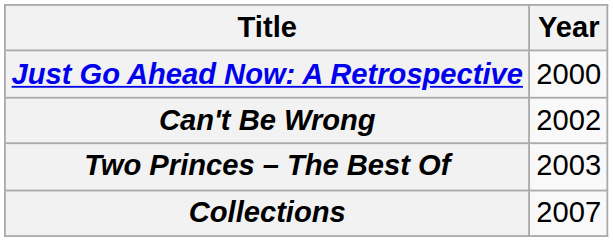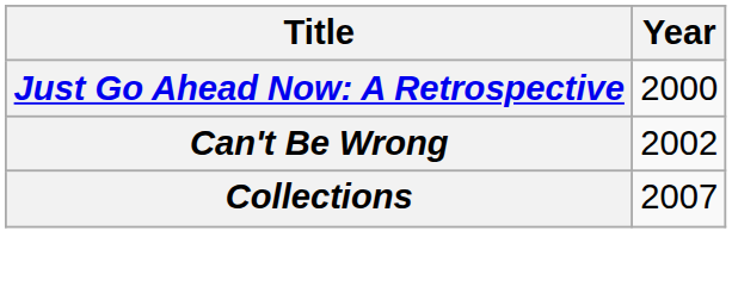 <table class="wikitable plainrowheaders">
 <tr>
 <th>Title</th>
 <th>Year</th>
 </tr>
 <tr>
 <th scope="row"><em><a href='#'>Just Go Ahead Now: A Retrospective</a></em></th>
 <td>2000</td>
 </tr>
 <tr>
 <th scope="row"><em>Can't Be Wrong</em></th>
 <td>2002</td>
 </tr>
 <tr>
-<th scope="row"><em>Two Princes – The Best Of</em></th>
-<td>2003</td>
-</tr>
-<tr>
 <th scope="row"><em>Collections</em></th>
 <td>2007</td>
 </tr>
 </table>
